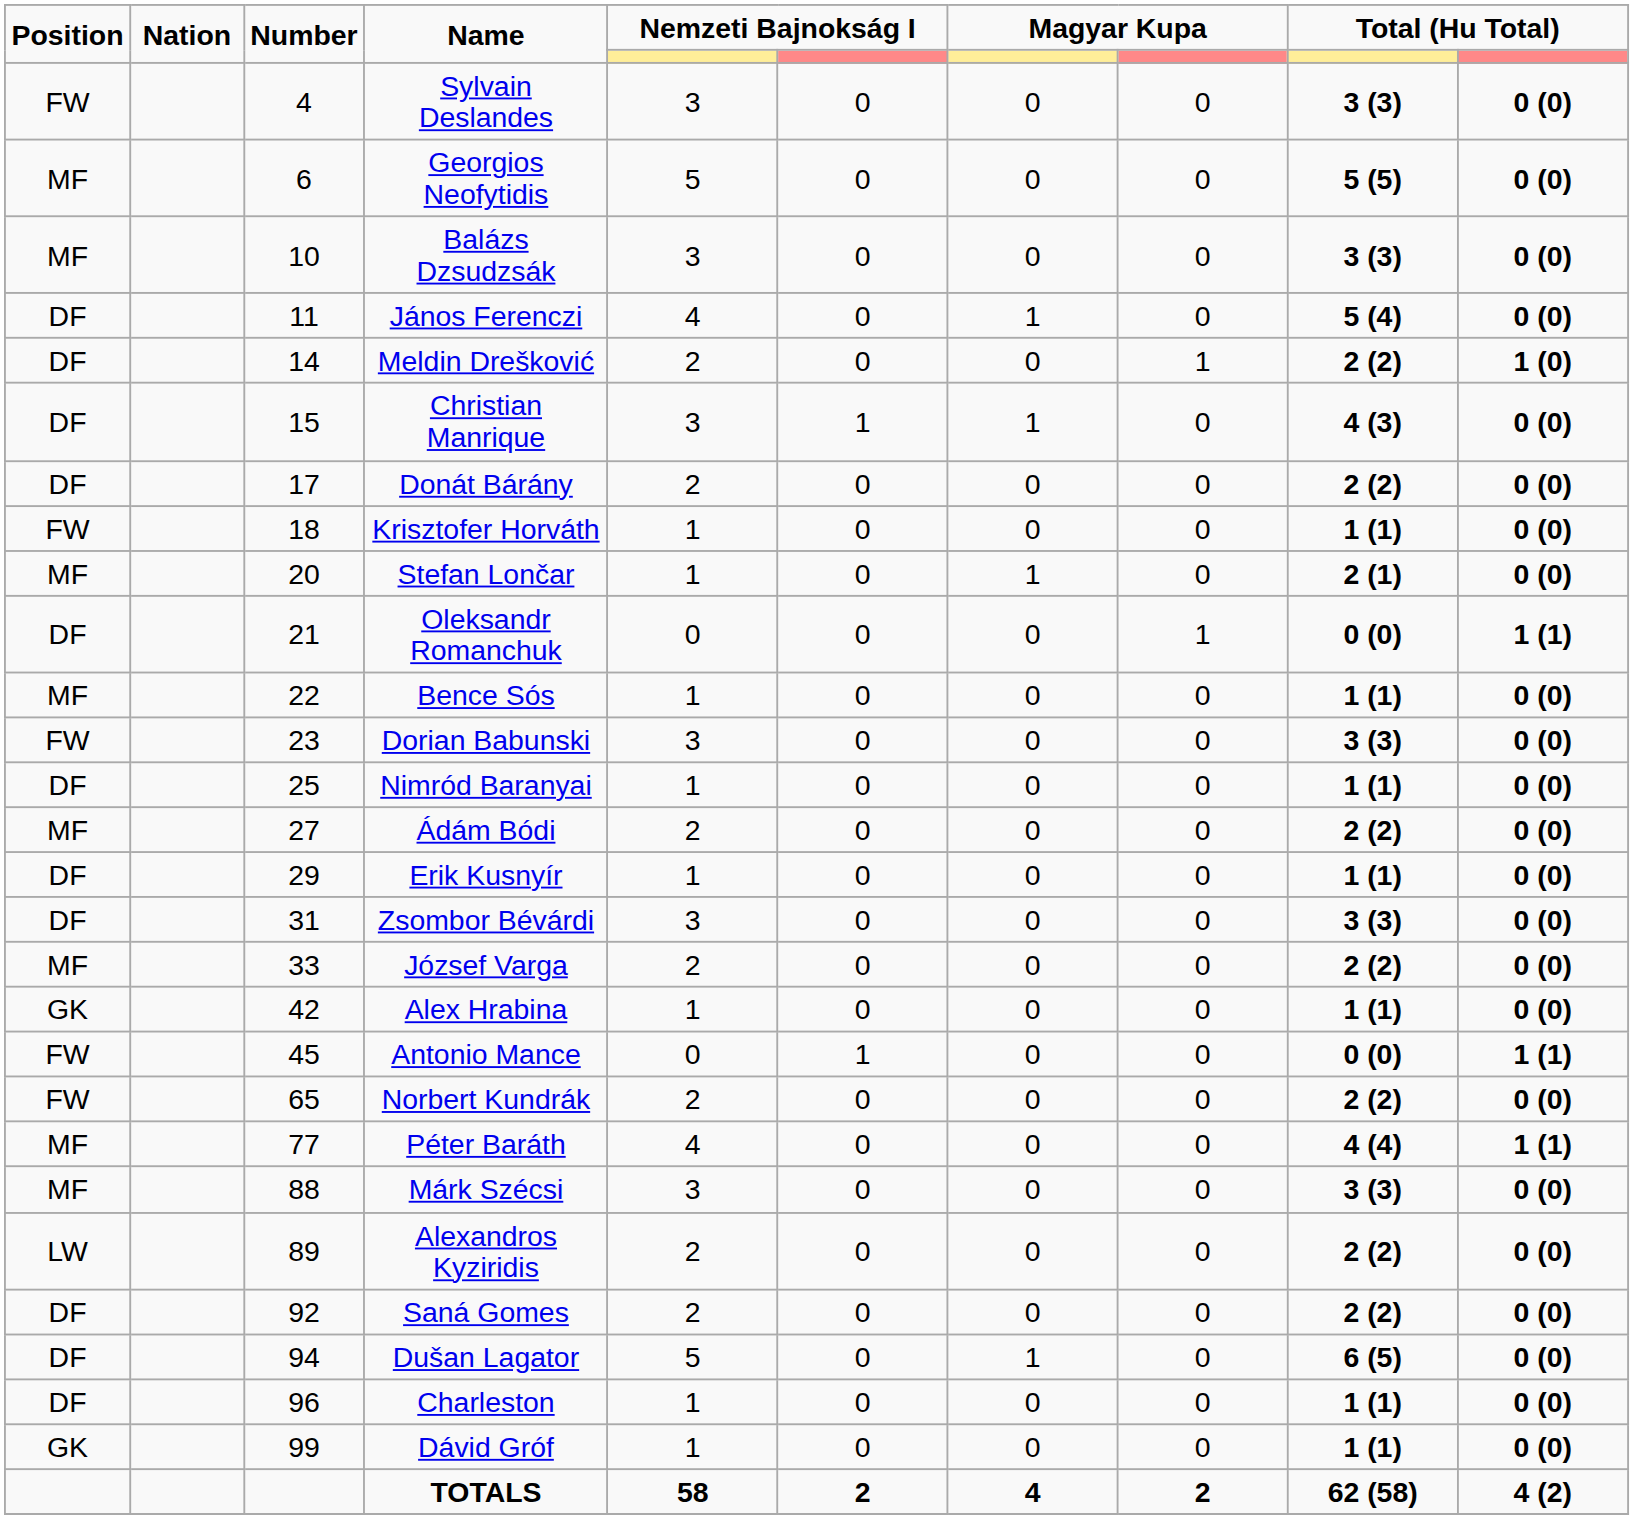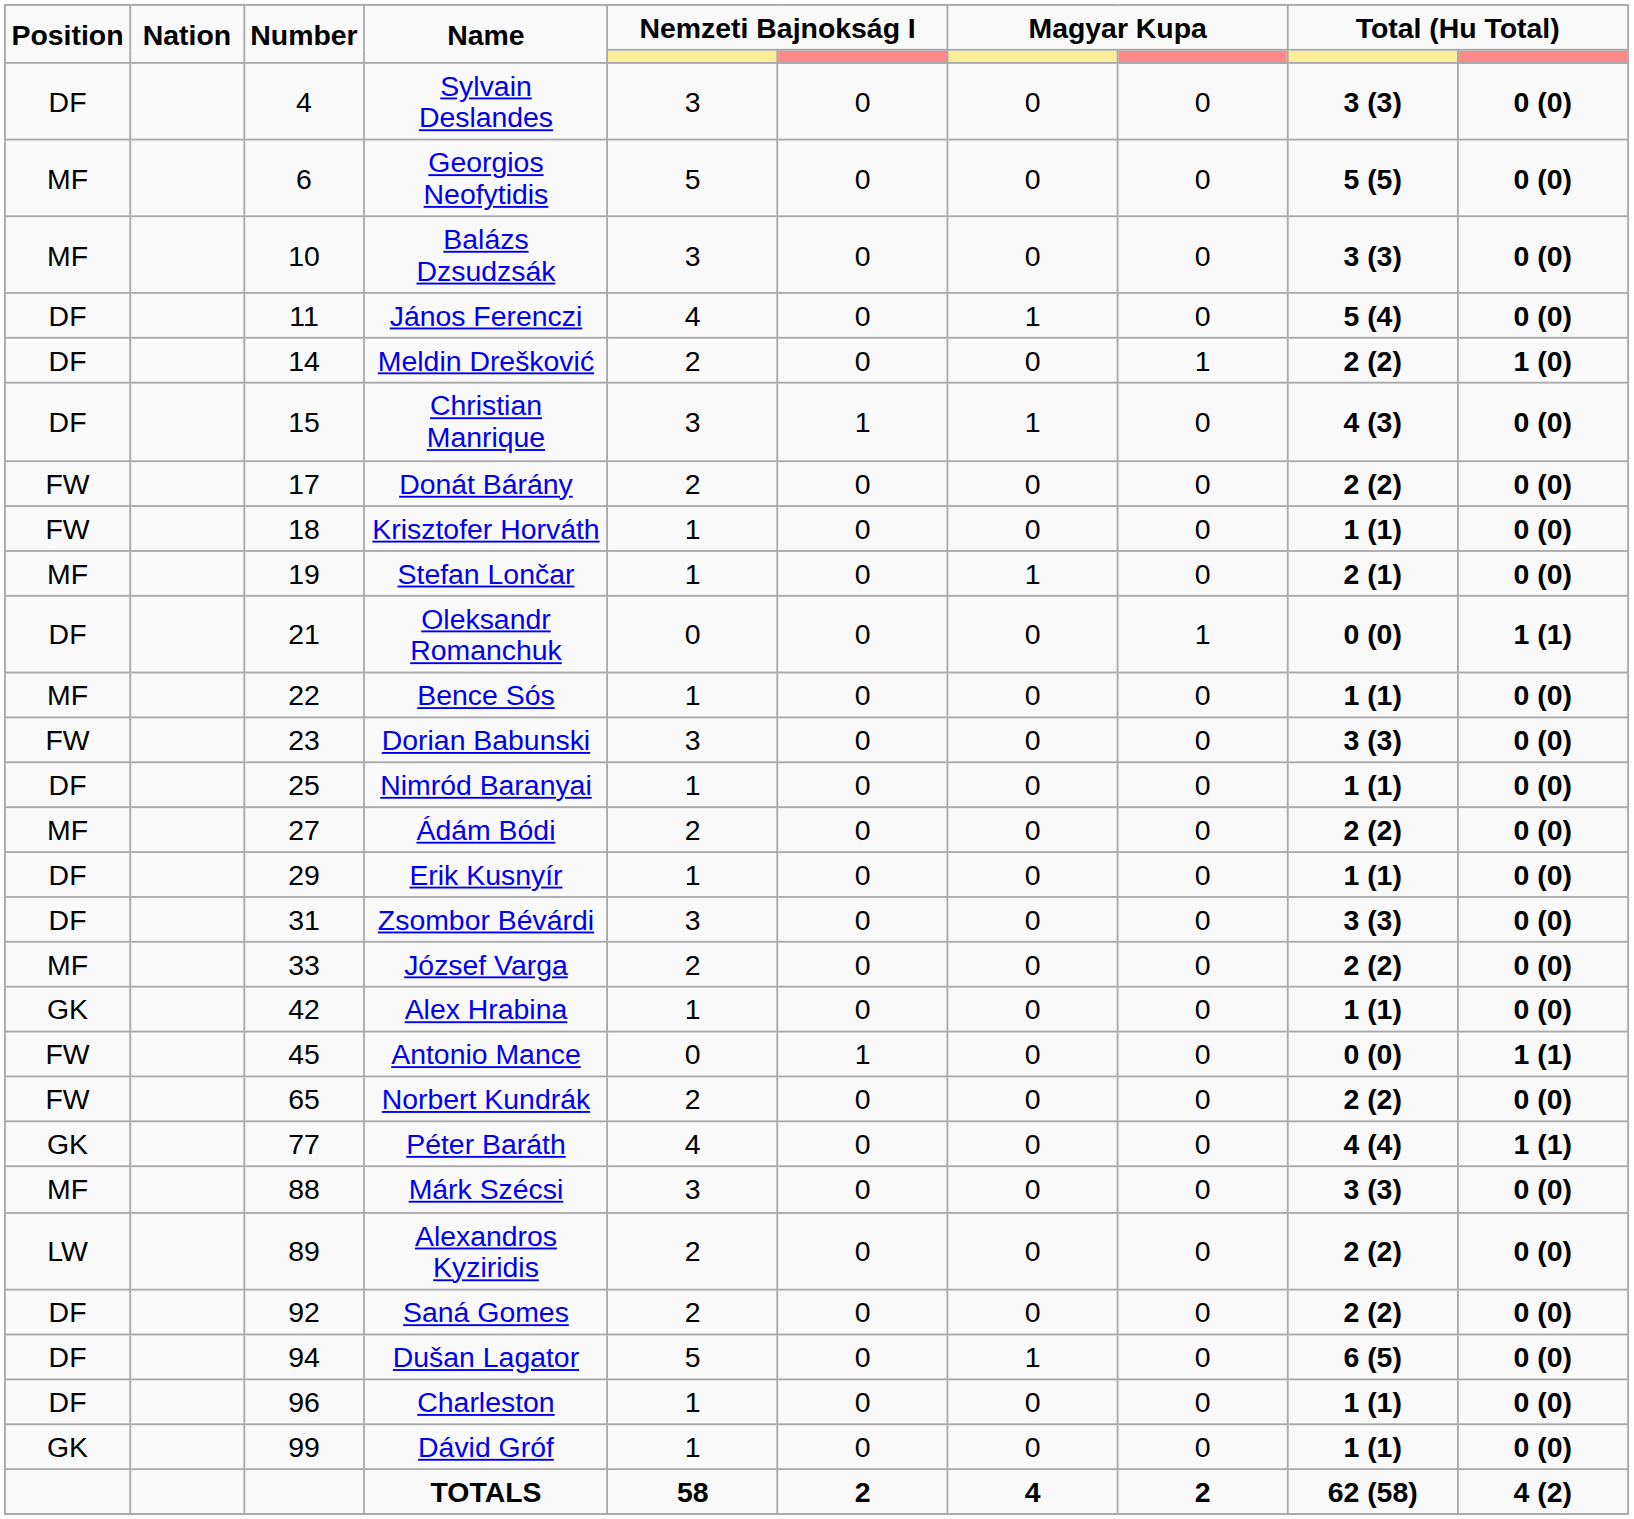 <table class="wikitable" style="font-size: 95%; text-align: center;">
 <tr>
 <td rowspan="2" width="5%" align="center"><strong>Position</strong></td>
 <td rowspan="2" width="7%" align="center"><strong>Nation</strong></td>
 <td rowspan="2" width="5%" align="center"><strong>Number</strong></td>
 <td rowspan="2" width="15%" align="center"><strong>Name</strong></td>
 <td colspan="2" align="center"><strong>Nemzeti Bajnokság I</strong></td>
 <td colspan="2" align="center"><strong>Magyar Kupa</strong></td>
 <td colspan="2" align="center"><strong>Total (Hu Total)</strong></td>
 </tr>
 <tr>
 <th width=60 style="background: #FFEE99"></th>
 <th width=60 style="background: #FF8888"></th>
 <th width=60 style="background: #FFEE99"></th>
 <th width=60 style="background: #FF8888"></th>
 <th width=60 style="background: #FFEE99"></th>
 <th width=60 style="background: #FF8888"></th>
 </tr>
 <tr>
-<td>FW</td>
+<td>DF</td>
 <td></td>
 <td>4</td>
 <td><a href='#'>Sylvain Deslandes</a></td>
 <td>3</td>
 <td>0</td>
 <td>0</td>
 <td>0</td>
 <td><strong>3 (3)</strong></td>
 <td><strong>0 (0)</strong></td>
 </tr>
 <tr>
 <td>MF</td>
 <td></td>
 <td>6</td>
 <td><a href='#'>Georgios Neofytidis</a></td>
 <td>5</td>
 <td>0</td>
 <td>0</td>
 <td>0</td>
 <td><strong>5 (5)</strong></td>
 <td><strong>0 (0)</strong></td>
 </tr>
 <tr>
 <td>MF</td>
 <td></td>
 <td>10</td>
 <td><a href='#'>Balázs Dzsudzsák</a></td>
 <td>3</td>
 <td>0</td>
 <td>0</td>
 <td>0</td>
 <td><strong>3 (3)</strong></td>
 <td><strong>0 (0)</strong></td>
 </tr>
 <tr>
 <td>DF</td>
 <td></td>
 <td>11</td>
 <td><a href='#'>János Ferenczi</a></td>
 <td>4</td>
 <td>0</td>
 <td>1</td>
 <td>0</td>
 <td><strong>5 (4)</strong></td>
 <td><strong>0 (0)</strong></td>
 </tr>
 <tr>
 <td>DF</td>
 <td></td>
 <td>14</td>
 <td><a href='#'>Meldin Drešković</a></td>
 <td>2</td>
 <td>0</td>
 <td>0</td>
 <td>1</td>
 <td><strong>2 (2)</strong></td>
 <td><strong>1 (0)</strong></td>
 </tr>
 <tr>
 <td>DF</td>
 <td></td>
 <td>15</td>
 <td><a href='#'>Christian Manrique</a></td>
 <td>3</td>
 <td>1</td>
 <td>1</td>
 <td>0</td>
 <td><strong>4 (3)</strong></td>
 <td><strong>0 (0)</strong></td>
 </tr>
 <tr>
-<td>DF</td>
+<td>FW</td>
 <td></td>
 <td>17</td>
 <td><a href='#'>Donát Bárány</a></td>
 <td>2</td>
 <td>0</td>
 <td>0</td>
 <td>0</td>
 <td><strong>2 (2)</strong></td>
 <td><strong>0 (0)</strong></td>
 </tr>
 <tr>
 <td>FW</td>
 <td></td>
 <td>18</td>
 <td><a href='#'>Krisztofer Horváth</a></td>
 <td>1</td>
 <td>0</td>
 <td>0</td>
 <td>0</td>
 <td><strong>1 (1)</strong></td>
 <td><strong>0 (0)</strong></td>
 </tr>
 <tr>
 <td>MF</td>
 <td></td>
-<td>20</td>
+<td>19</td>
 <td><a href='#'>Stefan Lončar</a></td>
 <td>1</td>
 <td>0</td>
 <td>1</td>
 <td>0</td>
 <td><strong>2 (1)</strong></td>
 <td><strong>0 (0)</strong></td>
 </tr>
 <tr>
 <td>DF</td>
 <td></td>
 <td>21</td>
 <td><a href='#'>Oleksandr Romanchuk</a></td>
 <td>0</td>
 <td>0</td>
 <td>0</td>
 <td>1</td>
 <td><strong>0 (0)</strong></td>
 <td><strong>1 (1)</strong></td>
 </tr>
 <tr>
 <td>MF</td>
 <td></td>
 <td>22</td>
 <td><a href='#'>Bence Sós</a></td>
 <td>1</td>
 <td>0</td>
 <td>0</td>
 <td>0</td>
 <td><strong>1 (1)</strong></td>
 <td><strong>0 (0)</strong></td>
 </tr>
 <tr>
 <td>FW</td>
 <td></td>
 <td>23</td>
 <td><a href='#'>Dorian Babunski</a></td>
 <td>3</td>
 <td>0</td>
 <td>0</td>
 <td>0</td>
 <td><strong>3 (3)</strong></td>
 <td><strong>0 (0)</strong></td>
 </tr>
 <tr>
 <td>DF</td>
 <td></td>
 <td>25</td>
 <td><a href='#'>Nimród Baranyai</a></td>
 <td>1</td>
 <td>0</td>
 <td>0</td>
 <td>0</td>
 <td><strong>1 (1)</strong></td>
 <td><strong>0 (0)</strong></td>
 </tr>
 <tr>
 <td>MF</td>
 <td></td>
 <td>27</td>
 <td><a href='#'>Ádám Bódi</a></td>
 <td>2</td>
 <td>0</td>
 <td>0</td>
 <td>0</td>
 <td><strong>2 (2)</strong></td>
 <td><strong>0 (0)</strong></td>
 </tr>
 <tr>
 <td>DF</td>
 <td></td>
 <td>29</td>
 <td><a href='#'>Erik Kusnyír</a></td>
 <td>1</td>
 <td>0</td>
 <td>0</td>
 <td>0</td>
 <td><strong>1 (1)</strong></td>
 <td><strong>0 (0)</strong></td>
 </tr>
 <tr>
 <td>DF</td>
 <td></td>
 <td>31</td>
 <td><a href='#'>Zsombor Bévárdi</a></td>
 <td>3</td>
 <td>0</td>
 <td>0</td>
 <td>0</td>
 <td><strong>3 (3)</strong></td>
 <td><strong>0 (0)</strong></td>
 </tr>
 <tr>
 <td>MF</td>
 <td></td>
 <td>33</td>
 <td><a href='#'>József Varga</a></td>
 <td>2</td>
 <td>0</td>
 <td>0</td>
 <td>0</td>
 <td><strong>2 (2)</strong></td>
 <td><strong>0 (0)</strong></td>
 </tr>
 <tr>
 <td>GK</td>
 <td></td>
 <td>42</td>
 <td><a href='#'>Alex Hrabina</a></td>
 <td>1</td>
 <td>0</td>
 <td>0</td>
 <td>0</td>
 <td><strong>1 (1)</strong></td>
 <td><strong>0 (0)</strong></td>
 </tr>
 <tr>
 <td>FW</td>
 <td></td>
 <td>45</td>
 <td><a href='#'>Antonio Mance</a></td>
 <td>0</td>
 <td>1</td>
 <td>0</td>
 <td>0</td>
 <td><strong>0 (0)</strong></td>
 <td><strong>1 (1)</strong></td>
 </tr>
 <tr>
 <td>FW</td>
 <td></td>
 <td>65</td>
 <td><a href='#'>Norbert Kundrák</a></td>
 <td>2</td>
 <td>0</td>
 <td>0</td>
 <td>0</td>
 <td><strong>2 (2)</strong></td>
 <td><strong>0 (0)</strong></td>
 </tr>
 <tr>
-<td>MF</td>
+<td>GK</td>
 <td></td>
 <td>77</td>
 <td><a href='#'>Péter Baráth</a></td>
 <td>4</td>
 <td>0</td>
 <td>0</td>
 <td>0</td>
 <td><strong>4 (4)</strong></td>
 <td><strong>1 (1)</strong></td>
 </tr>
 <tr>
 <td>MF</td>
 <td></td>
 <td>88</td>
 <td><a href='#'>Márk Szécsi</a></td>
 <td>3</td>
 <td>0</td>
 <td>0</td>
 <td>0</td>
 <td><strong>3 (3)</strong></td>
 <td><strong>0 (0)</strong></td>
 </tr>
 <tr>
 <td>LW</td>
 <td></td>
 <td>89</td>
 <td><a href='#'>Alexandros Kyziridis</a></td>
 <td>2</td>
 <td>0</td>
 <td>0</td>
 <td>0</td>
 <td><strong>2 (2)</strong></td>
 <td><strong>0 (0)</strong></td>
 </tr>
 <tr>
 <td>DF</td>
 <td></td>
 <td>92</td>
 <td><a href='#'>Saná Gomes</a></td>
 <td>2</td>
 <td>0</td>
 <td>0</td>
 <td>0</td>
 <td><strong>2 (2)</strong></td>
 <td><strong>0 (0)</strong></td>
 </tr>
 <tr>
 <td>DF</td>
 <td></td>
 <td>94</td>
 <td><a href='#'>Dušan Lagator</a></td>
 <td>5</td>
 <td>0</td>
 <td>1</td>
 <td>0</td>
 <td><strong>6 (5)</strong></td>
 <td><strong>0 (0)</strong></td>
 </tr>
 <tr>
 <td>DF</td>
 <td></td>
 <td>96</td>
 <td><a href='#'>Charleston</a></td>
 <td>1</td>
 <td>0</td>
 <td>0</td>
 <td>0</td>
 <td><strong>1 (1)</strong></td>
 <td><strong>0 (0)</strong></td>
 </tr>
 <tr>
 <td>GK</td>
 <td></td>
 <td>99</td>
 <td><a href='#'>Dávid Gróf</a></td>
 <td>1</td>
 <td>0</td>
 <td>0</td>
 <td>0</td>
 <td><strong>1 (1)</strong></td>
 <td><strong>0 (0)</strong></td>
 </tr>
 <tr>
 <td></td>
 <td></td>
 <td></td>
 <td><strong>TOTALS</strong></td>
 <td><strong>58</strong></td>
 <td><strong>2</strong></td>
 <td><strong>4</strong></td>
 <td><strong>2</strong></td>
 <td><strong>62 (58)</strong></td>
 <td><strong>4 (2)</strong></td>
 </tr>
 <tr>
 </tr>
 </table>
